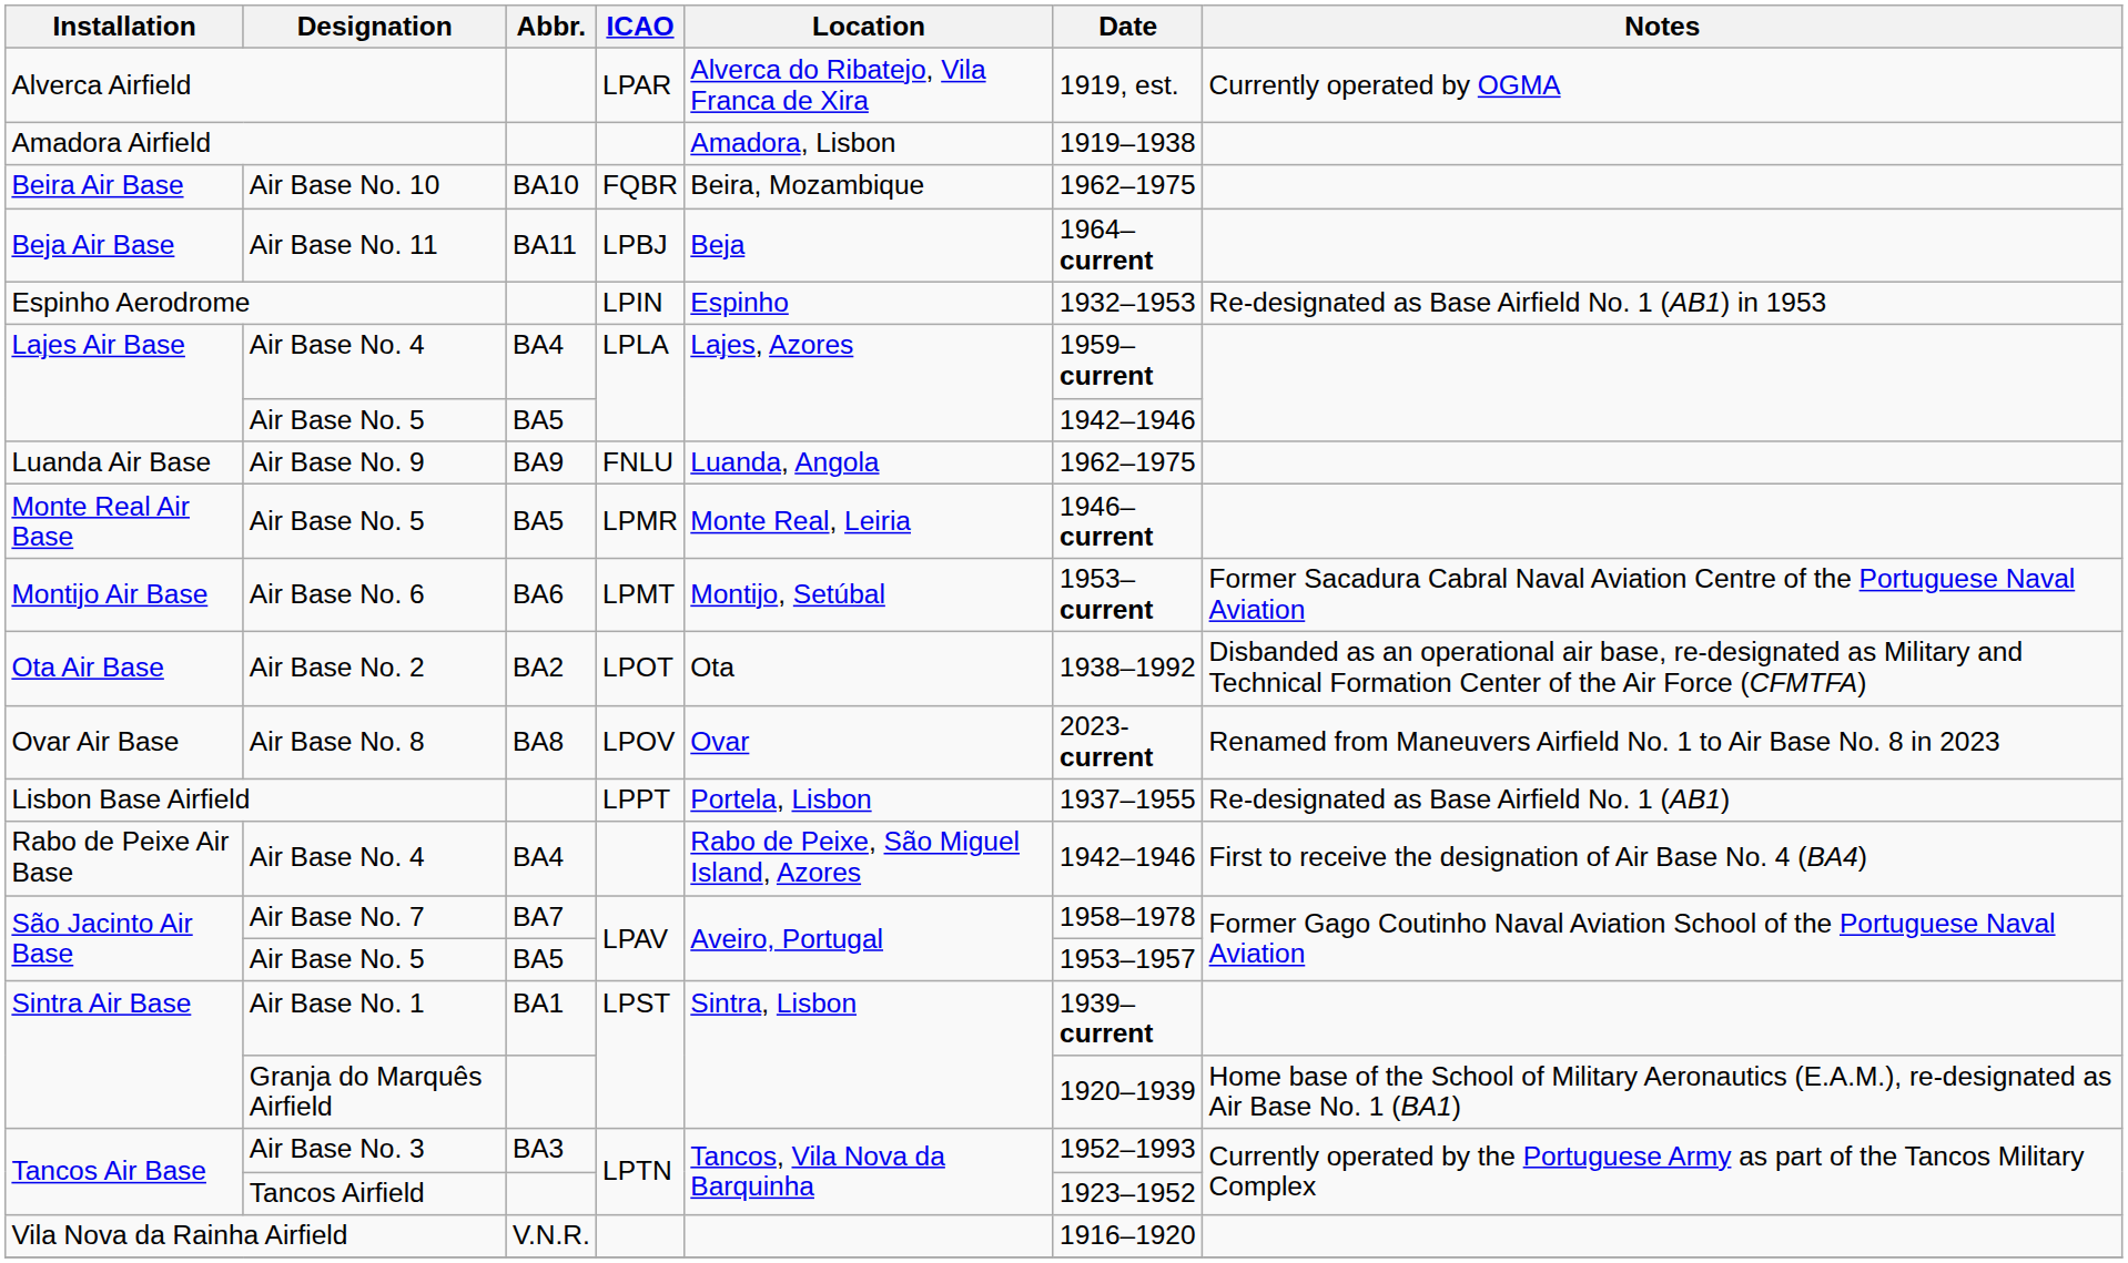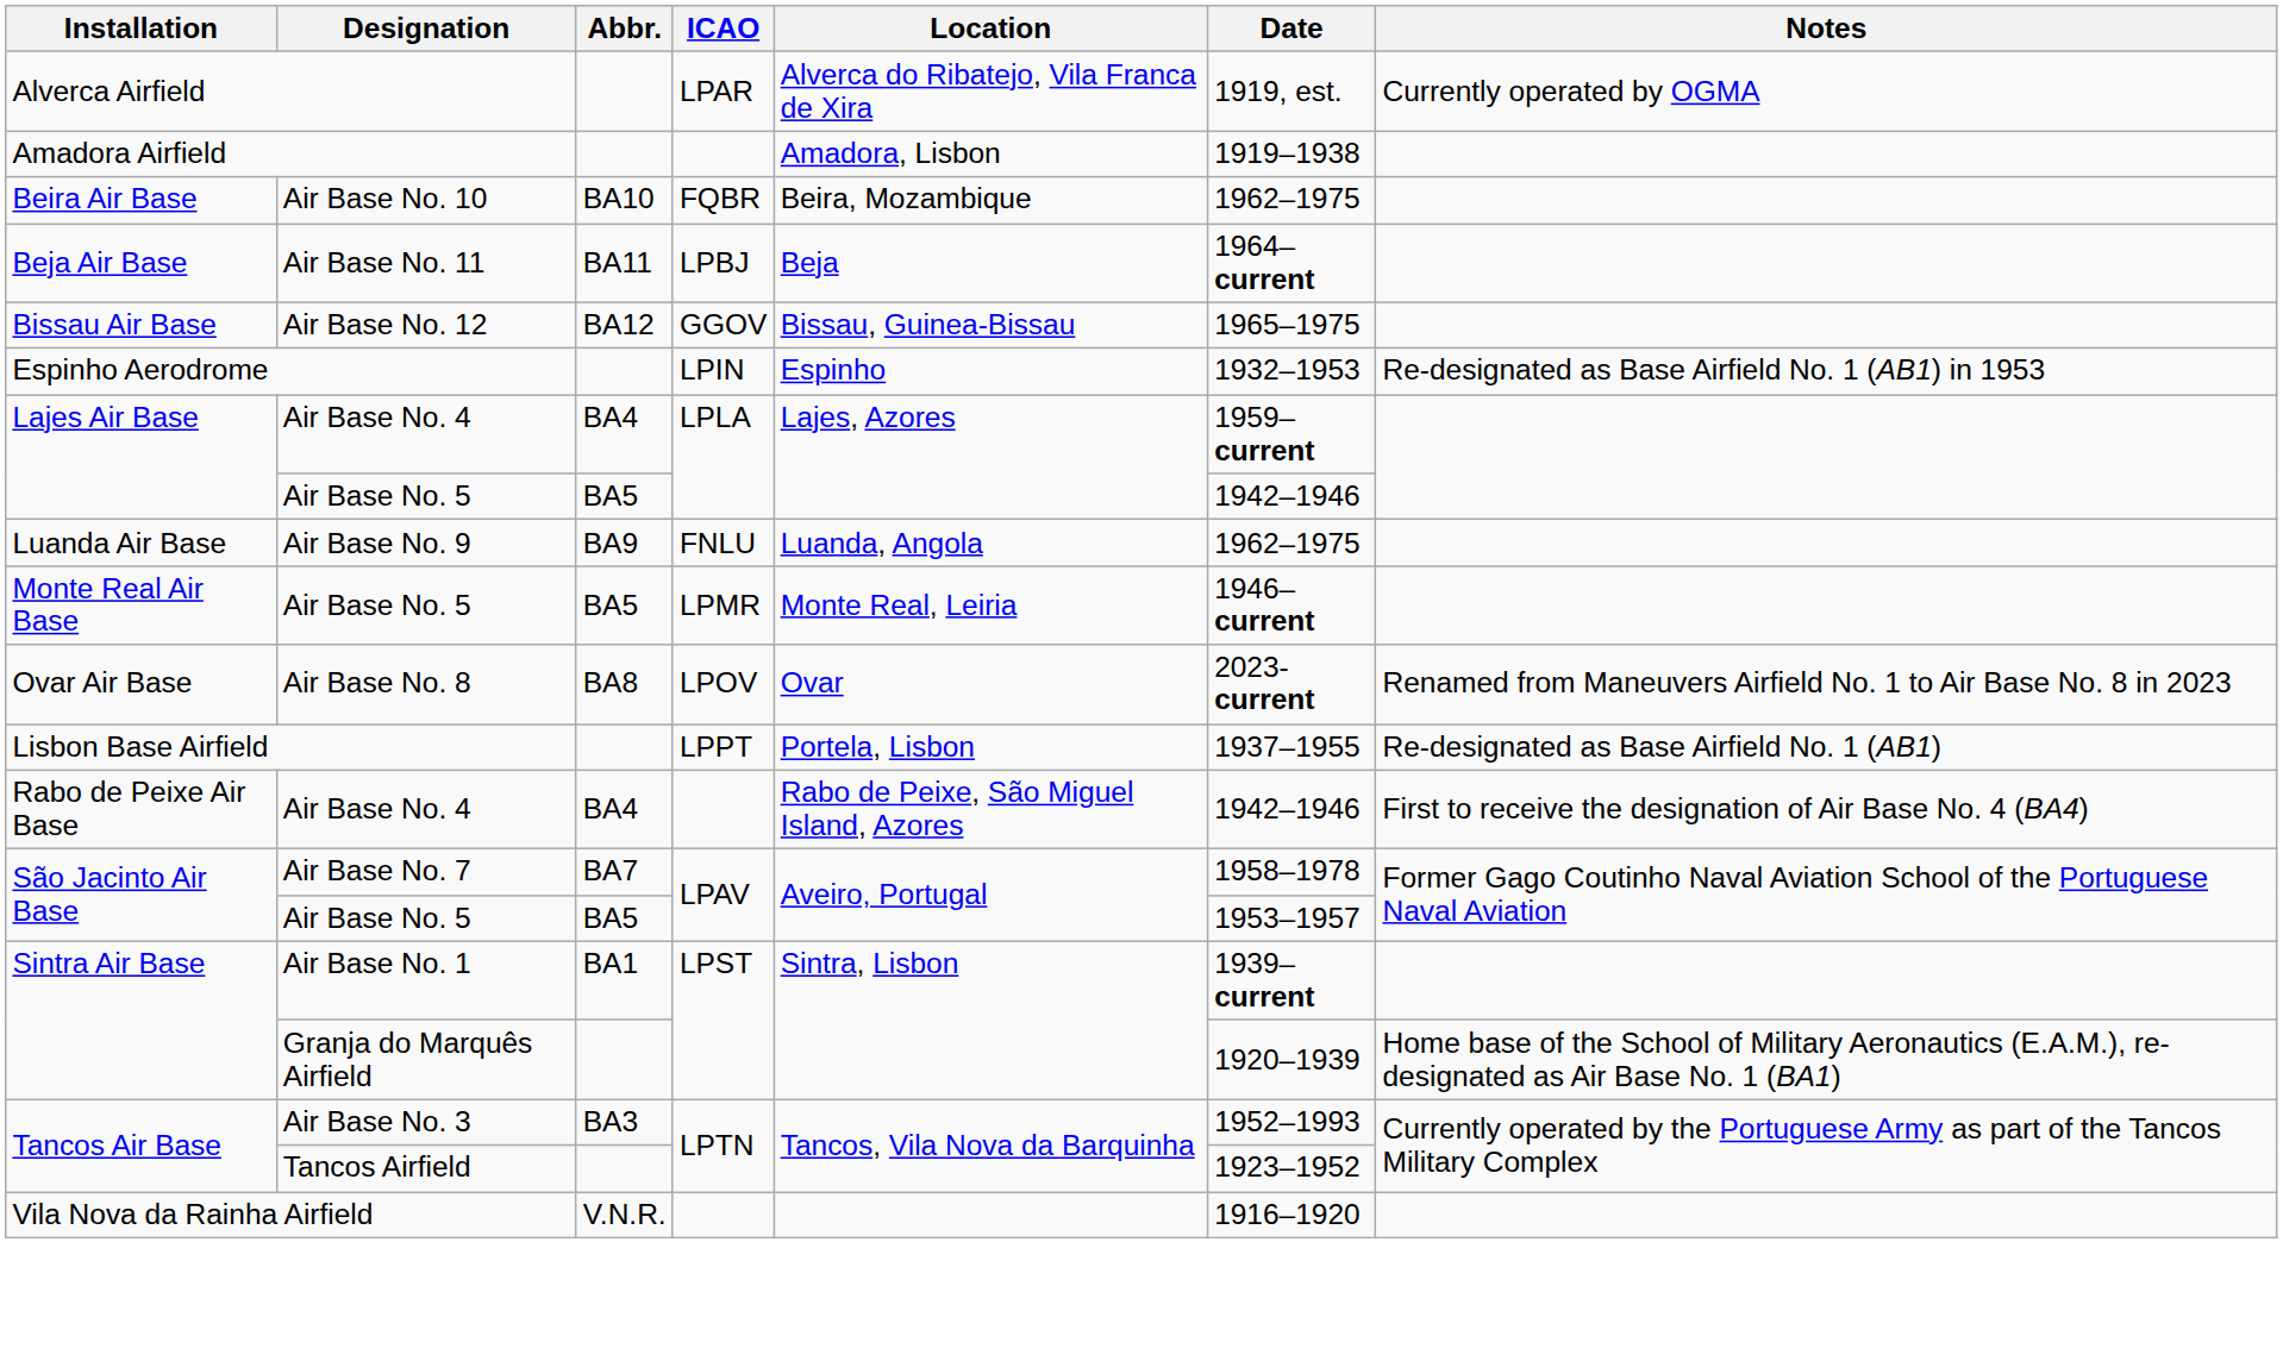 <table class="wikitable sortable">
 <tr>
 <th>Installation</th>
 <th>Designation</th>
 <th>Abbr.</th>
 <th><a href='#'>ICAO</a></th>
 <th>Location</th>
 <th>Date</th>
 <th>Notes</th>
 </tr>
 <tr>
 <td colspan="2">Alverca Airfield</td>
 <td></td>
 <td>LPAR</td>
 <td><a href='#'>Alverca do Ribatejo</a>, <a href='#'>Vila Franca de Xira</a></td>
 <td>1919, est.</td>
 <td>Currently operated by <a href='#'>OGMA</a></td>
 </tr>
 <tr>
 <td colspan="2">Amadora Airfield</td>
 <td></td>
 <td></td>
 <td><a href='#'>Amadora</a>, Lisbon</td>
 <td>1919–1938</td>
 <td></td>
 </tr>
 <tr>
 <td><a href='#'>Beira Air Base</a></td>
 <td>Air Base No. 10</td>
 <td>BA10</td>
 <td>FQBR</td>
 <td>Beira, Mozambique</td>
 <td>1962–1975</td>
 <td></td>
 </tr>
 <tr>
 <td><a href='#'>Beja Air Base</a></td>
 <td>Air Base No. 11</td>
 <td>BA11</td>
 <td>LPBJ</td>
 <td><a href='#'>Beja</a></td>
 <td>1964–<strong>current</strong></td>
 <td></td>
 </tr>
 <tr>
+<td><a href='#'>Bissau Air Base</a></td>
+<td>Air Base No. 12</td>
+<td>BA12</td>
+<td>GGOV</td>
+<td><a href='#'>Bissau</a>, <a href='#'>Guinea-Bissau</a></td>
+<td>1965–1975</td>
+<td></td>
+</tr>
+<tr>
 <td colspan="2">Espinho Aerodrome</td>
 <td></td>
 <td>LPIN</td>
 <td><a href='#'>Espinho</a></td>
 <td>1932–1953</td>
 <td>Re-designated as Base Airfield No. 1 (<em>AB1</em>) in 1953</td>
 </tr>
 <tr valign="top">
 <td rowspan="2"><a href='#'>Lajes Air Base</a></td>
 <td>Air Base No. 4</td>
 <td>BA4</td>
 <td rowspan="2">LPLA</td>
 <td rowspan="2"><a href='#'>Lajes</a>, <a href='#'>Azores</a></td>
 <td>1959–<strong>current</strong></td>
 <td rowspan="2"></td>
 </tr>
 <tr>
 <td>Air Base No. 5</td>
 <td>BA5</td>
 <td>1942–1946</td>
 </tr>
 <tr>
 <td>Luanda Air Base</td>
 <td>Air Base No. 9</td>
 <td>BA9</td>
 <td>FNLU</td>
 <td><a href='#'>Luanda</a>, <a href='#'>Angola</a></td>
 <td>1962–1975</td>
 <td></td>
 </tr>
 <tr>
 <td><a href='#'>Monte Real Air Base</a></td>
 <td>Air Base No. 5</td>
 <td>BA5</td>
 <td>LPMR</td>
 <td><a href='#'>Monte Real</a>, <a href='#'>Leiria</a></td>
 <td>1946–<strong>current</strong></td>
 <td></td>
-</tr>
-<tr>
-<td><a href='#'>Montijo Air Base</a></td>
-<td>Air Base No. 6</td>
-<td>BA6</td>
-<td>LPMT</td>
-<td><a href='#'>Montijo</a>, <a href='#'>Setúbal</a></td>
-<td>1953–<strong>current</strong></td>
-<td>Former Sacadura Cabral Naval Aviation Centre of the <a href='#'>Portuguese Naval Aviation</a></td>
-</tr>
-<tr>
-<td><a href='#'>Ota Air Base</a></td>
-<td>Air Base No. 2</td>
-<td>BA2</td>
-<td>LPOT</td>
-<td>Ota</td>
-<td>1938–1992</td>
-<td>Disbanded as an operational air base, re-designated as Military and Technical Formation Center of the Air Force (<em>CFMTFA</em>)</td>
 </tr>
 <tr>
 <td>Ovar Air Base</td>
 <td>Air Base No. 8</td>
 <td>BA8</td>
 <td>LPOV</td>
 <td><a href='#'>Ovar</a></td>
 <td>2023-<strong>current</strong></td>
 <td>Renamed from Maneuvers Airfield No. 1 to Air Base No. 8 in 2023</td>
 </tr>
 <tr>
 <td colspan="2">Lisbon Base Airfield</td>
 <td></td>
 <td>LPPT</td>
 <td><a href='#'>Portela</a>, <a href='#'>Lisbon</a></td>
 <td>1937–1955</td>
 <td>Re-designated as Base Airfield No. 1 (<em>AB1</em>)</td>
 </tr>
 <tr>
 <td>Rabo de Peixe Air Base</td>
 <td>Air Base No. 4</td>
 <td>BA4</td>
 <td></td>
 <td><a href='#'>Rabo de Peixe</a>, <a href='#'>São Miguel Island</a>, <a href='#'>Azores</a></td>
 <td>1942–1946</td>
 <td>First to receive the designation of Air Base No. 4 (<em>BA4</em>)</td>
 </tr>
 <tr>
 <td rowspan="2"><a href='#'>São Jacinto Air Base</a></td>
 <td>Air Base No. 7</td>
 <td>BA7</td>
 <td rowspan="2">LPAV</td>
 <td rowspan="2"><a href='#'>Aveiro, Portugal</a></td>
 <td>1958–1978</td>
 <td rowspan="2">Former Gago Coutinho Naval Aviation School of the <a href='#'>Portuguese Naval Aviation</a></td>
 </tr>
 <tr>
 <td>Air Base No. 5</td>
 <td>BA5</td>
 <td>1953–1957</td>
 </tr>
 <tr valign="top">
 <td rowspan="2"><a href='#'>Sintra Air Base</a></td>
 <td>Air Base No. 1</td>
 <td>BA1</td>
 <td rowspan="2">LPST</td>
 <td rowspan="2"><a href='#'>Sintra</a>, <a href='#'>Lisbon</a></td>
 <td>1939–<strong>current</strong></td>
 <td></td>
 </tr>
 <tr>
 <td>Granja do Marquês Airfield</td>
 <td></td>
 <td>1920–1939</td>
 <td>Home base of the School of Military Aeronautics (E.A.M.), re-designated as Air Base No. 1 (<em>BA1</em>)</td>
 </tr>
 <tr>
 <td rowspan="2"><a href='#'>Tancos Air Base</a></td>
 <td>Air Base No. 3</td>
 <td>BA3</td>
 <td rowspan="2">LPTN</td>
 <td rowspan="2"><a href='#'>Tancos</a>, <a href='#'>Vila Nova da Barquinha</a></td>
 <td>1952–1993</td>
 <td rowspan="2">Currently operated by the <a href='#'>Portuguese Army</a> as part of the Tancos Military Complex</td>
 </tr>
 <tr>
 <td>Tancos Airfield</td>
 <td></td>
 <td>1923–1952</td>
 </tr>
 <tr>
 <td colspan="2">Vila Nova da Rainha Airfield</td>
 <td>V.N.R.</td>
 <td></td>
 <td></td>
 <td>1916–1920</td>
 <td></td>
 </tr>
 <tr>
 </tr>
 </table>
